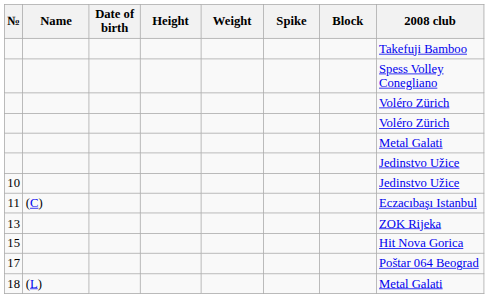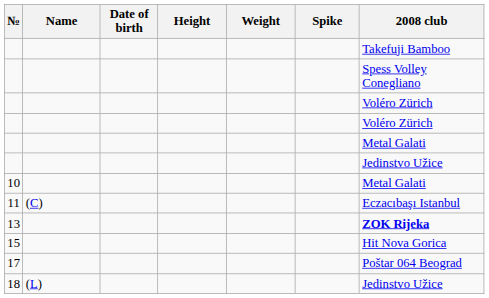 <table class="wikitable sortable" style="font-size:100%; text-align:center;">
 <tr>
 <th>№</th>
 <th style="width:12em">Name</th>
 <th style="width:8em">Date of birth</th>
 <th style="width:9em">Height</th>
 <th style="width:9em">Weight</th>
 <th style="width:9em">Spike</th>
-<th style="width:9em">Block</th>
 <th style="width:19em">2008 club</th>
 </tr>
 <tr>
 <td></td>
 <td style="text-align:left;"></td>
 <td style="text-align:right;"></td>
-<td></td>
 <td></td>
 <td></td>
 <td></td>
 <td style="text-align:left;"> <a href='#'>Takefuji Bamboo</a></td>
 </tr>
 <tr>
 <td></td>
 <td style="text-align:left;"></td>
 <td style="text-align:right;"></td>
 <td></td>
 <td></td>
 <td></td>
-<td></td>
 <td style="text-align:left;"> <a href='#'>Spess Volley Conegliano</a></td>
 </tr>
 <tr>
 <td></td>
 <td style="text-align:left;"></td>
 <td style="text-align:right;"></td>
-<td></td>
 <td></td>
 <td></td>
 <td></td>
 <td style="text-align:left;"> <a href='#'>Voléro Zürich</a></td>
 </tr>
 <tr>
 <td></td>
 <td style="text-align:left;"></td>
 <td style="text-align:right;"></td>
 <td></td>
 <td></td>
 <td></td>
-<td></td>
 <td style="text-align:left;"> <a href='#'>Voléro Zürich</a></td>
 </tr>
 <tr>
 <td></td>
 <td style="text-align:left;"></td>
 <td style="text-align:right;"></td>
-<td></td>
 <td></td>
 <td></td>
 <td></td>
 <td style="text-align:left;"> <a href='#'>Metal Galati</a></td>
 </tr>
 <tr>
 <td></td>
 <td style="text-align:left;"></td>
 <td style="text-align:right;"></td>
 <td></td>
 <td></td>
 <td></td>
-<td></td>
 <td style="text-align:left;"> <a href='#'>Jedinstvo Užice</a></td>
 </tr>
 <tr>
 <td>10</td>
 <td style="text-align:left;"></td>
 <td style="text-align:right;"></td>
 <td></td>
 <td></td>
 <td></td>
-<td></td>
-<td style="text-align:left;"> <a href='#'>Jedinstvo Užice</a></td>
+<td style="text-align:left;"> <a href='#'>Metal Galati</a></td>
 </tr>
 <tr>
 <td>11</td>
 <td style="text-align:left;"> (<a href='#'>C</a>)</td>
 <td style="text-align:right;"></td>
-<td></td>
 <td></td>
 <td></td>
 <td></td>
 <td style="text-align:left;"> <a href='#'>Eczacıbaşı Istanbul</a></td>
 </tr>
 <tr>
 <td>13</td>
 <td style="text-align:left;"></td>
 <td style="text-align:right;"></td>
 <td></td>
 <td></td>
 <td></td>
-<td></td>
-<td style="text-align:left;"> <a href='#'>ZOK Rijeka</a></td>
+<td style="text-align:left;"><strong> <a href='#'>ZOK Rijeka</a></strong></td>
 </tr>
 <tr>
 <td>15</td>
 <td style="text-align:left;"></td>
 <td style="text-align:right;"></td>
-<td></td>
 <td></td>
 <td></td>
 <td></td>
 <td style="text-align:left;"> <a href='#'>Hit Nova Gorica</a></td>
 </tr>
 <tr>
 <td>17</td>
 <td style="text-align:left;"></td>
 <td style="text-align:right;"></td>
 <td></td>
 <td></td>
 <td></td>
-<td></td>
 <td style="text-align:left;"> <a href='#'>Poštar 064 Beograd</a></td>
 </tr>
 <tr>
 <td>18</td>
 <td style="text-align:left;"> (<a href='#'>L</a>)</td>
 <td style="text-align:right;"></td>
 <td></td>
 <td></td>
 <td></td>
-<td></td>
-<td style="text-align:left;"> <a href='#'>Metal Galati</a></td>
+<td style="text-align:left;"> <a href='#'>Jedinstvo Užice</a></td>
 </tr>
 </table>
